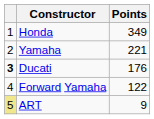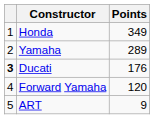 <table class="wikitable" style="font-size: 95%;">
 <tr>
 <th></th>
 <th>Constructor</th>
 <th>Points</th>
 </tr>
 <tr>
 <td align=center>1</td>
 <td> <a href='#'>Honda</a></td>
 <td align=right>349</td>
 </tr>
 <tr>
 <td align=center>2</td>
 <td> <a href='#'>Yamaha</a></td>
-<td align=right>221</td>
+<td align=right>289</td>
 </tr>
 <tr>
 <td align=center><strong>3</strong></td>
 <td> <a href='#'>Ducati</a></td>
 <td align=right>176</td>
 </tr>
 <tr>
 <td align=center>4</td>
 <td> <a href='#'>Forward</a> <a href='#'>Yamaha</a></td>
-<td align=right>122</td>
+<td align=right>120</td>
 </tr>
 <tr>
-<td align=center style="background: khaki;">5</td>
+<td align=center>5</td>
 <td> <a href='#'>ART</a></td>
 <td align=right>9</td>
 </tr>
 </table>
